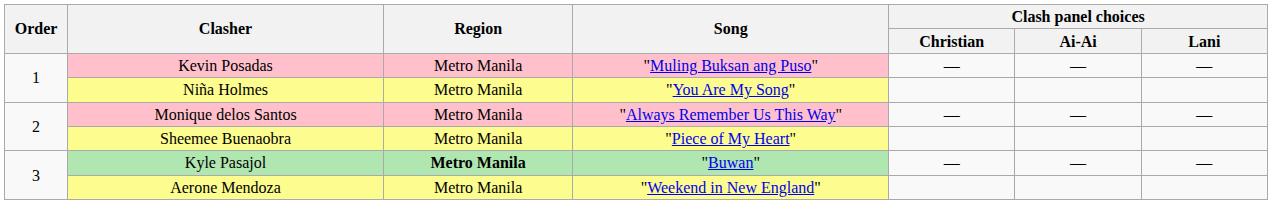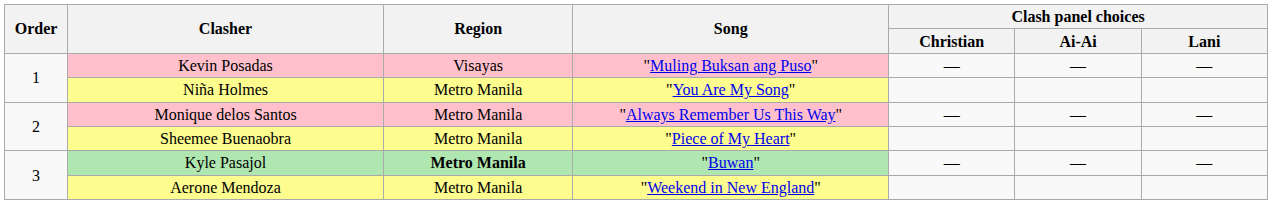 <table class="wikitable" style="text-align:center; line-height:17px; width:100%;">
 <tr>
 <th rowspan="2" width="5%">Order</th>
 <th rowspan="2" width="25%">Clasher</th>
 <th rowspan="2">Region</th>
 <th rowspan="2" width="25%">Song</th>
 <th colspan="3" width="30%">Clash panel choices</th>
 </tr>
 <tr>
 <th width="10%">Christian</th>
 <th width="10%">Ai-Ai</th>
 <th width="10%">Lani</th>
 </tr>
 <tr>
 <td rowspan="2">1</td>
 <td style="background:pink;">Kevin Posadas</td>
-<td style="background:pink;">Metro Manila</td>
+<td style="background:pink;">Visayas</td>
 <td style="background:pink;">"<a href='#'>Muling Buksan ang Puso</a>"</td>
 <td>—</td>
 <td>—</td>
 <td>—</td>
 </tr>
 <tr>
 <td style="background:#fdfc8f;">Niña Holmes</td>
 <td style="background:#fdfc8f;">Metro Manila</td>
 <td style="background:#fdfc8f;">"<a href='#'>You Are My Song</a>"</td>
 <td><strong></strong></td>
 <td><strong></strong></td>
 <td><strong></strong></td>
 </tr>
 <tr>
 <td rowspan="2">2</td>
 <td style="background:pink;">Monique delos Santos</td>
 <td style="background:pink;">Metro Manila</td>
 <td style="background:pink;">"<a href='#'>Always Remember Us This Way</a>"</td>
 <td>—</td>
 <td>—</td>
 <td>—</td>
 </tr>
 <tr>
 <td style="background:#fdfc8f;">Sheemee Buenaobra</td>
 <td style="background:#fdfc8f;">Metro Manila</td>
 <td style="background:#fdfc8f;">"<a href='#'>Piece of My Heart</a>"</td>
 <td><strong></strong></td>
 <td><strong></strong></td>
 <td><strong></strong></td>
 </tr>
 <tr>
 <td rowspan="2">3</td>
 <td style="background:#b0e6b0;">Kyle Pasajol</td>
 <td style="background:#b0e6b0;"><strong>Metro Manila</strong></td>
 <td style="background:#b0e6b0;">"<a href='#'>Buwan</a>"</td>
 <td>—</td>
 <td>—</td>
 <td>—</td>
 </tr>
 <tr>
 <td style="background:#fdfc8f;">Aerone Mendoza</td>
 <td style="background:#fdfc8f;">Metro Manila</td>
 <td style="background:#fdfc8f;">"<a href='#'>Weekend in New England</a>"</td>
 <td><strong></strong></td>
 <td><strong></strong></td>
 <td><strong></strong></td>
 </tr>
 </table>
